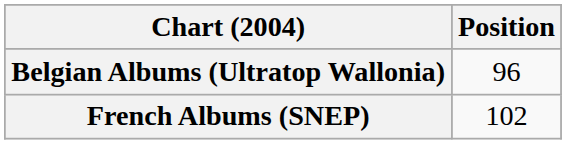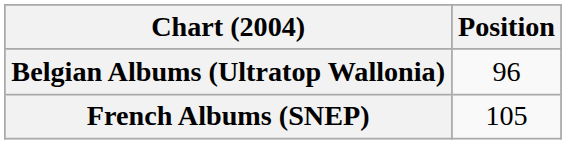 <table class="wikitable sortable plainrowheaders" style="text-align:center">
 <tr>
 <th scope="col">Chart (2004)</th>
 <th scope="col">Position</th>
 </tr>
 <tr>
 <th scope="row">Belgian Albums (Ultratop Wallonia)</th>
 <td>96</td>
 </tr>
 <tr>
 <th scope="row">French Albums (SNEP)</th>
-<td>102</td>
+<td>105</td>
 </tr>
 </table>
